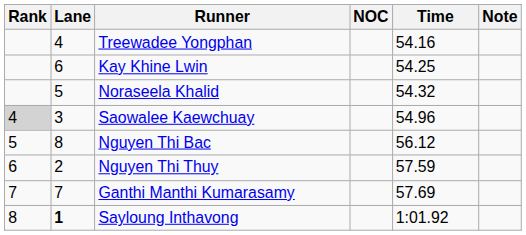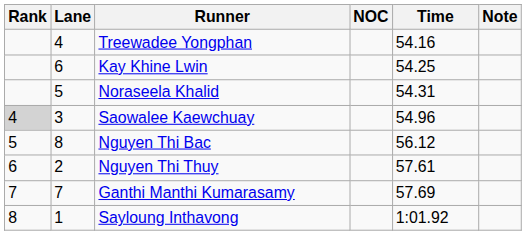 <table class="wikitable sortable" style="text-align:Left">
 <tr>
 <th width=10>Rank</th>
 <th width=10>Lane</th>
 <th width=250>Runner</th>
 <th width=10>NOC</th>
 <th width=80>Time</th>
 <th width=10>Note</th>
 </tr>
 <tr>
 <td></td>
 <td>4</td>
 <td><a href='#'>Treewadee Yongphan</a></td>
 <td></td>
 <td>54.16</td>
 <td></td>
 </tr>
 <tr>
 <td></td>
 <td>6</td>
 <td><a href='#'>Kay Khine Lwin</a></td>
 <td></td>
 <td>54.25</td>
 <td></td>
 </tr>
 <tr>
 <td></td>
 <td>5</td>
 <td><a href='#'>Noraseela Khalid</a></td>
 <td></td>
-<td>54.32</td>
+<td>54.31</td>
 <td></td>
 </tr>
 <tr>
 <td style="background: lightgrey;">4</td>
 <td>3</td>
 <td><a href='#'>Saowalee Kaewchuay</a></td>
 <td></td>
 <td>54.96</td>
 <td></td>
 </tr>
 <tr>
 <td>5</td>
 <td>8</td>
 <td><a href='#'>Nguyen Thi Bac</a></td>
 <td></td>
 <td>56.12</td>
 <td></td>
 </tr>
 <tr>
 <td>6</td>
 <td>2</td>
 <td><a href='#'>Nguyen Thi Thuy</a></td>
 <td></td>
-<td>57.59</td>
+<td>57.61</td>
 <td></td>
 </tr>
 <tr>
 <td>7</td>
 <td>7</td>
 <td><a href='#'>Ganthi Manthi Kumarasamy</a></td>
 <td></td>
 <td>57.69</td>
 <td></td>
 </tr>
 <tr>
 <td>8</td>
-<td><strong>1</strong></td>
+<td>1</td>
 <td><a href='#'>Sayloung Inthavong</a></td>
 <td></td>
 <td>1:01.92</td>
 <td></td>
 </tr>
 </table>
